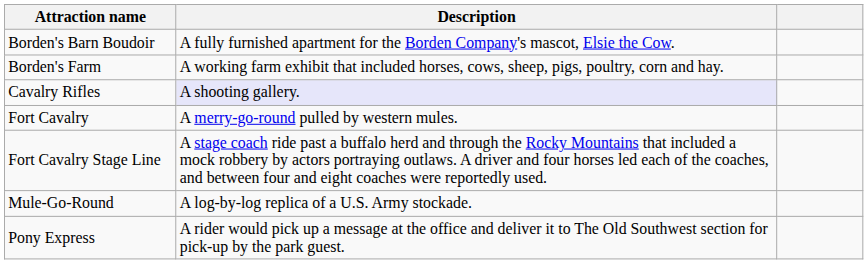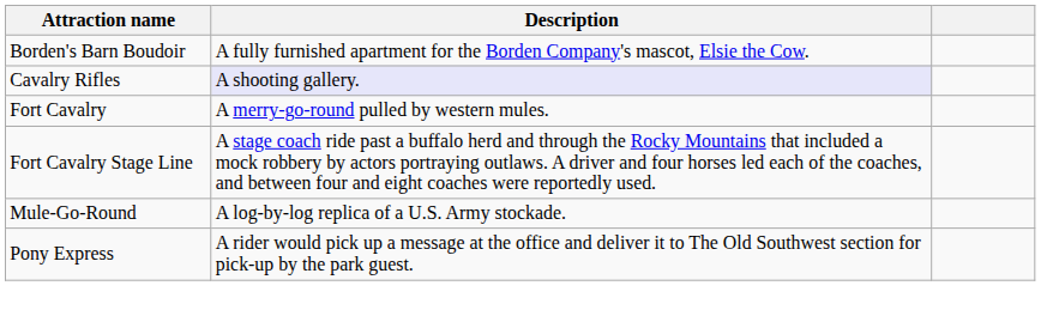 <table class="wikitable">
 <tr>
 <th width=20%>Attraction name</th>
 <th width=70%>Description</th>
 <th width=10%></th>
 </tr>
 <tr>
 <td>Borden's Barn Boudoir</td>
 <td>A fully furnished apartment for the <a href='#'>Borden Company</a>'s mascot, <a href='#'>Elsie the Cow</a>.</td>
-<td></td>
-</tr>
-<tr>
-<td>Borden's Farm</td>
-<td>A working farm exhibit that included horses, cows, sheep, pigs, poultry, corn and hay.</td>
 <td></td>
 </tr>
 <tr>
 <td>Cavalry Rifles</td>
 <td style="background: lavender;">A shooting gallery.</td>
 <td></td>
 </tr>
 <tr>
 <td>Fort Cavalry</td>
 <td>A <a href='#'>merry-go-round</a> pulled by western mules.</td>
 <td></td>
 </tr>
 <tr>
 <td>Fort Cavalry Stage Line</td>
 <td>A <a href='#'>stage coach</a> ride past a buffalo herd and through the <a href='#'>Rocky Mountains</a> that included a mock robbery by actors portraying outlaws.  A driver and four horses led each of the coaches, and between four and eight coaches were reportedly used.</td>
 <td></td>
 </tr>
 <tr>
 <td>Mule-Go-Round</td>
 <td>A log-by-log replica of a U.S. Army stockade.</td>
 <td></td>
 </tr>
 <tr>
 <td>Pony Express</td>
 <td>A rider would pick up a message at the office and deliver it to The Old Southwest section for pick-up by the park guest.</td>
 <td></td>
 </tr>
 </table>
